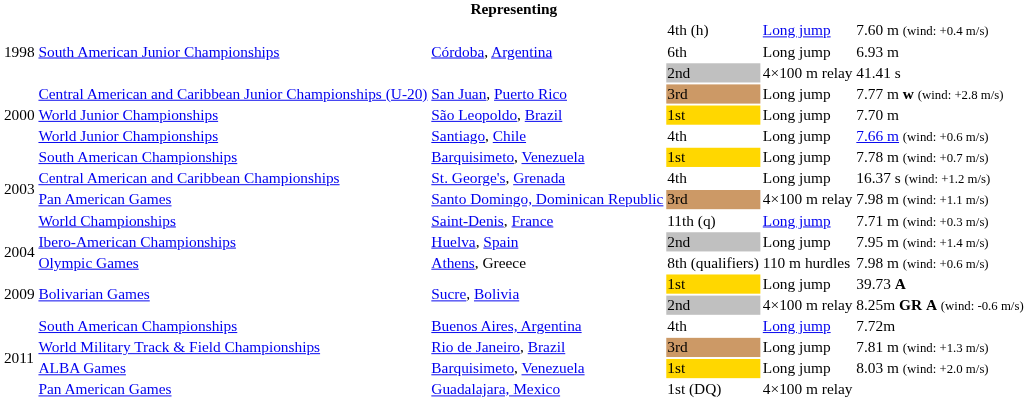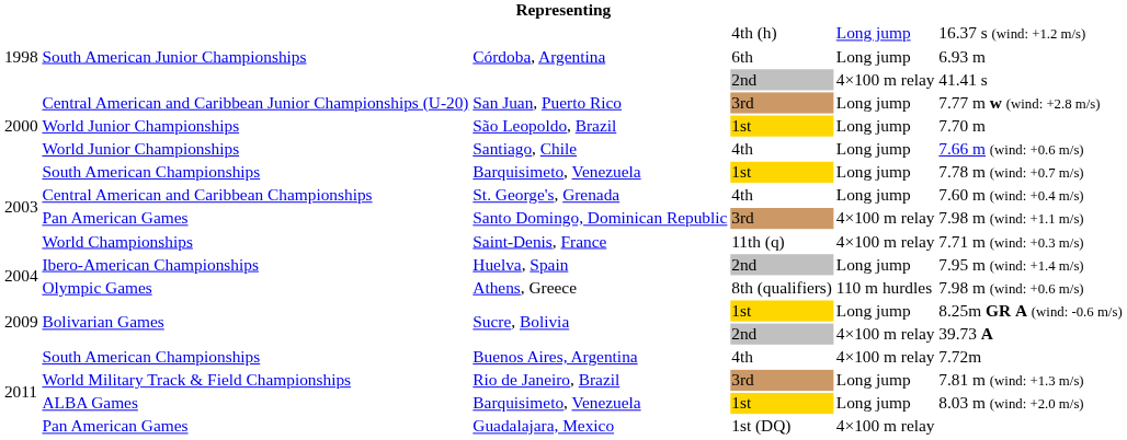 <table>
 <tr>
 <th colspan="6">Representing </th>
 </tr>
 <tr>
 <td rowspan=3>1998</td>
 <td rowspan=3><a href='#'>South American Junior Championships</a></td>
 <td rowspan=3><a href='#'>Córdoba</a>, <a href='#'>Argentina</a></td>
 <td>4th (h)</td>
 <td><a href='#'>Long jump</a></td>
-<td>7.60 m <small>(wind: +0.4 m/s)</small></td>
+<td>16.37 s <small>(wind: +1.2 m/s)</small></td>
 </tr>
 <tr>
 <td>6th</td>
 <td>Long jump</td>
 <td>6.93 m</td>
 </tr>
 <tr>
 <td bgcolor=silver>2nd</td>
 <td>4×100 m relay</td>
 <td>41.41 s</td>
 </tr>
 <tr>
 <td rowspan=3>2000</td>
 <td><a href='#'>Central American and Caribbean Junior Championships (U-20)</a></td>
 <td><a href='#'>San Juan</a>, <a href='#'>Puerto Rico</a></td>
 <td bgcolor=cc9966>3rd</td>
 <td>Long jump</td>
 <td>7.77 m <strong>w</strong> <small>(wind: +2.8 m/s)</small></td>
 </tr>
 <tr>
 <td><a href='#'>World Junior Championships</a></td>
 <td><a href='#'>São Leopoldo</a>, <a href='#'>Brazil</a></td>
 <td bgcolor=gold>1st</td>
 <td>Long jump</td>
 <td>7.70 m</td>
 </tr>
 <tr>
 <td><a href='#'>World Junior Championships</a></td>
 <td><a href='#'>Santiago</a>, <a href='#'>Chile</a></td>
 <td>4th</td>
 <td>Long jump</td>
 <td><a href='#'>7.66 m</a> <small>(wind: +0.6 m/s)</small></td>
 </tr>
 <tr>
 <td rowspan=4>2003</td>
 <td><a href='#'>South American Championships</a></td>
 <td><a href='#'>Barquisimeto</a>, <a href='#'>Venezuela</a></td>
 <td bgcolor=gold>1st</td>
 <td>Long jump</td>
 <td>7.78 m  <small>(wind: +0.7 m/s)</small></td>
 </tr>
 <tr>
 <td><a href='#'>Central American and Caribbean Championships</a></td>
 <td><a href='#'>St. George's</a>, <a href='#'>Grenada</a></td>
 <td>4th</td>
 <td>Long jump</td>
-<td>16.37 s <small>(wind: +1.2 m/s)</small></td>
+<td>7.60 m <small>(wind: +0.4 m/s)</small></td>
 </tr>
 <tr>
 <td><a href='#'>Pan American Games</a></td>
 <td><a href='#'>Santo Domingo, Dominican Republic</a></td>
 <td bgcolor=cc9966>3rd</td>
 <td>4×100 m relay</td>
 <td>7.98 m <small>(wind: +1.1 m/s)</small></td>
 </tr>
 <tr>
 <td><a href='#'>World Championships</a></td>
 <td><a href='#'>Saint-Denis</a>, <a href='#'>France</a></td>
 <td>11th (q)</td>
-<td><a href='#'>Long jump</a></td>
+<td>4×100 m relay</td>
 <td>7.71 m <small>(wind: +0.3 m/s)</small></td>
 </tr>
 <tr>
 <td rowspan=2>2004</td>
 <td><a href='#'>Ibero-American Championships</a></td>
 <td><a href='#'>Huelva</a>, <a href='#'>Spain</a></td>
 <td bgcolor=silver>2nd</td>
 <td>Long jump</td>
 <td>7.95 m <small>(wind: +1.4 m/s)</small></td>
 </tr>
 <tr>
 <td><a href='#'>Olympic Games</a></td>
 <td><a href='#'>Athens</a>, Greece</td>
 <td>8th (qualifiers)</td>
 <td>110 m hurdles</td>
 <td>7.98 m <small>(wind: +0.6 m/s)</small></td>
 </tr>
 <tr>
 <td rowspan=2>2009</td>
 <td rowspan=2><a href='#'>Bolivarian Games</a></td>
 <td rowspan=2><a href='#'>Sucre</a>, <a href='#'>Bolivia</a></td>
 <td bgcolor=gold>1st</td>
 <td>Long jump</td>
-<td>39.73 <strong>A</strong></td>
+<td>8.25m <strong>GR</strong> <strong>A</strong> <small>(wind: -0.6 m/s)</small></td>
 </tr>
 <tr>
 <td bgcolor=silver>2nd</td>
 <td>4×100 m relay</td>
-<td>8.25m <strong>GR</strong> <strong>A</strong> <small>(wind: -0.6 m/s)</small></td>
+<td>39.73 <strong>A</strong></td>
 </tr>
 <tr>
 <td rowspan=4>2011</td>
 <td><a href='#'>South American Championships</a></td>
 <td><a href='#'>Buenos Aires, Argentina</a></td>
 <td>4th</td>
-<td><a href='#'>Long jump</a></td>
+<td>4×100 m relay</td>
 <td>7.72m</td>
 </tr>
 <tr>
 <td><a href='#'>World Military Track & Field Championships</a></td>
 <td><a href='#'>Rio de Janeiro</a>, <a href='#'>Brazil</a></td>
 <td bgcolor="cc9966">3rd</td>
 <td>Long jump</td>
 <td>7.81 m <small>(wind: +1.3 m/s)</small></td>
 </tr>
 <tr>
 <td><a href='#'>ALBA Games</a></td>
 <td><a href='#'>Barquisimeto</a>, <a href='#'>Venezuela</a></td>
 <td bgcolor=gold>1st</td>
 <td>Long jump</td>
 <td>8.03 m <small>(wind: +2.0 m/s)</small></td>
 </tr>
 <tr>
 <td><a href='#'>Pan American Games</a></td>
 <td><a href='#'>Guadalajara, Mexico</a></td>
 <td>1st (DQ)</td>
 <td>4×100 m relay</td>
 <td></td>
 </tr>
 </table>
